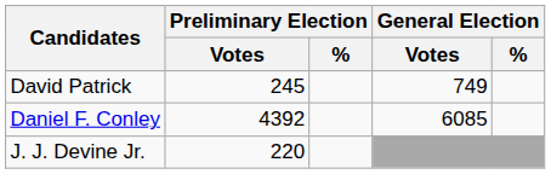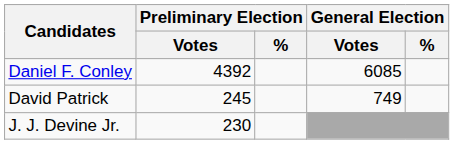 <table class=wikitable>
 <tr>
 <th colspan=1 rowspan=2><strong>Candidates</strong></th>
 <th colspan=2><strong>Preliminary Election</strong></th>
 <th colspan=2><strong>General Election</strong></th>
 </tr>
 <tr>
 <th>Votes</th>
 <th>%</th>
 <th>Votes</th>
 <th>%</th>
 </tr>
 <tr>
+<td><a href='#'>Daniel F. Conley</a></td>
+<td align="right">4392</td>
+<td align="right"></td>
+<td align="right">6085</td>
+<td align="right"></td>
+</tr>
+<tr>
 <td>David Patrick</td>
 <td align="right">245</td>
 <td align="right"></td>
 <td align="right">749</td>
 <td align="right"></td>
 </tr>
 <tr>
-<td><a href='#'>Daniel F. Conley</a></td>
-<td align="right">4392</td>
-<td align="right"></td>
-<td align="right">6085</td>
-<td align="right"></td>
-</tr>
-<tr>
 <td>J. J. Devine Jr.</td>
-<td align="right">220</td>
+<td align="right">230</td>
 <td align="right"></td>
 <td colspan=2 bgcolor=darkgray> </td>
 </tr>
 </table>
